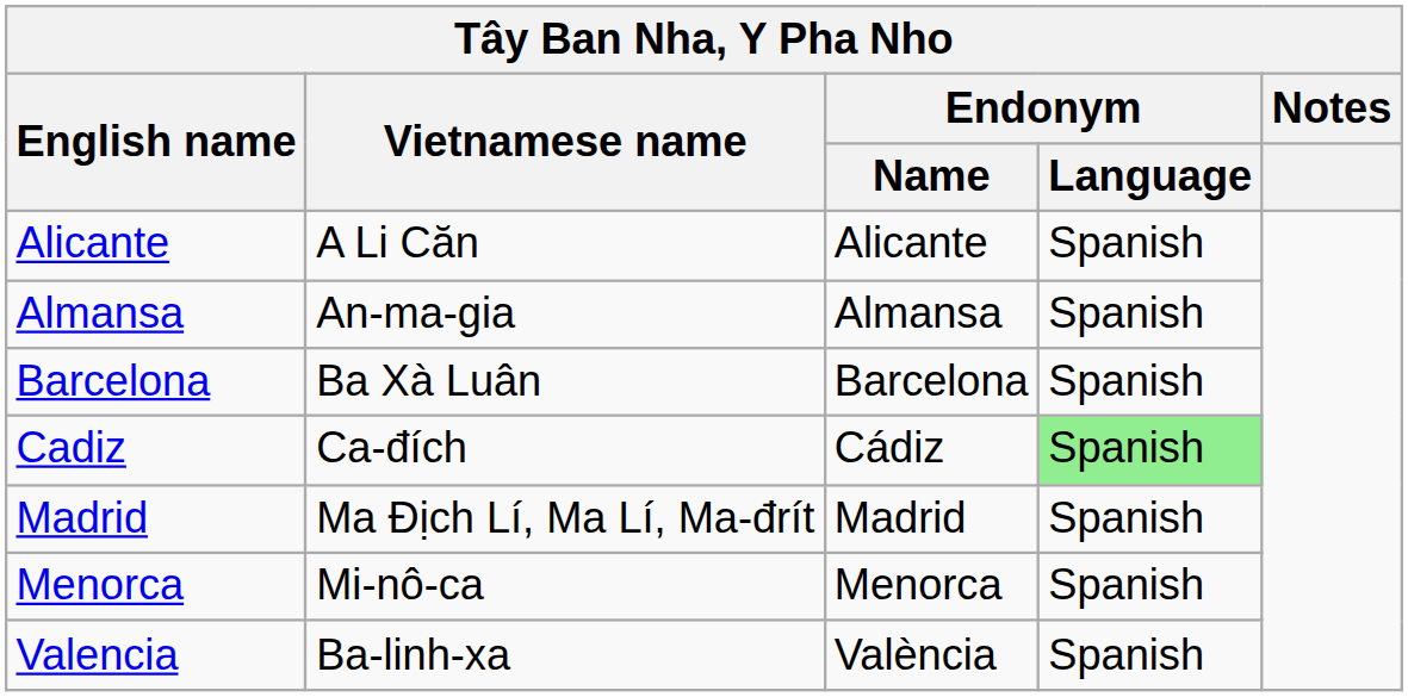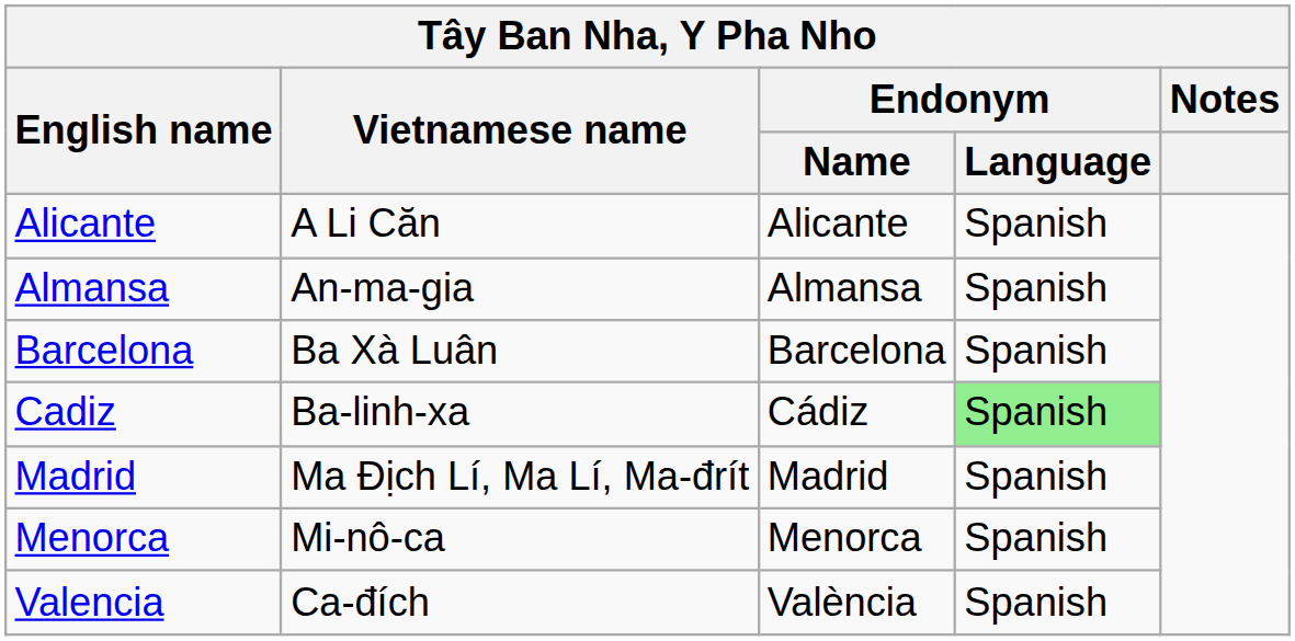 <table class="wikitable sortable">
 <tr>
 <th colspan="5"> Tây Ban Nha, Y Pha Nho</th>
 </tr>
 <tr>
 <th rowspan="2">English name</th>
 <th rowspan="2">Vietnamese name</th>
 <th colspan="2">Endonym</th>
 <th>Notes</th>
 </tr>
 <tr>
 <th>Name</th>
 <th>Language</th>
 <th></th>
 </tr>
 <tr>
 <td><a href='#'>Alicante</a></td>
 <td>A Li Căn</td>
 <td>Alicante</td>
 <td>Spanish</td>
 </tr>
 <tr>
 <td><a href='#'>Almansa</a></td>
 <td>An-ma-gia</td>
 <td>Almansa</td>
 <td>Spanish</td>
 </tr>
 <tr>
 <td><a href='#'>Barcelona</a></td>
 <td>Ba Xà Luân</td>
 <td>Barcelona</td>
 <td>Spanish</td>
 </tr>
 <tr>
 <td><a href='#'>Cadiz</a></td>
-<td>Ca-đích</td>
+<td>Ba-linh-xa</td>
 <td>Cádiz</td>
 <td style="background: lightgreen;">Spanish</td>
 </tr>
 <tr>
 <td><a href='#'>Madrid</a></td>
 <td>Ma Địch Lí, Ma Lí, Ma-đrít</td>
 <td>Madrid</td>
 <td>Spanish</td>
 </tr>
 <tr>
 <td><a href='#'>Menorca</a></td>
 <td>Mi-nô-ca</td>
 <td>Menorca</td>
 <td>Spanish</td>
 </tr>
 <tr>
 <td><a href='#'>Valencia</a></td>
-<td>Ba-linh-xa</td>
+<td>Ca-đích</td>
 <td>València</td>
 <td>Spanish</td>
 </tr>
 </table>
